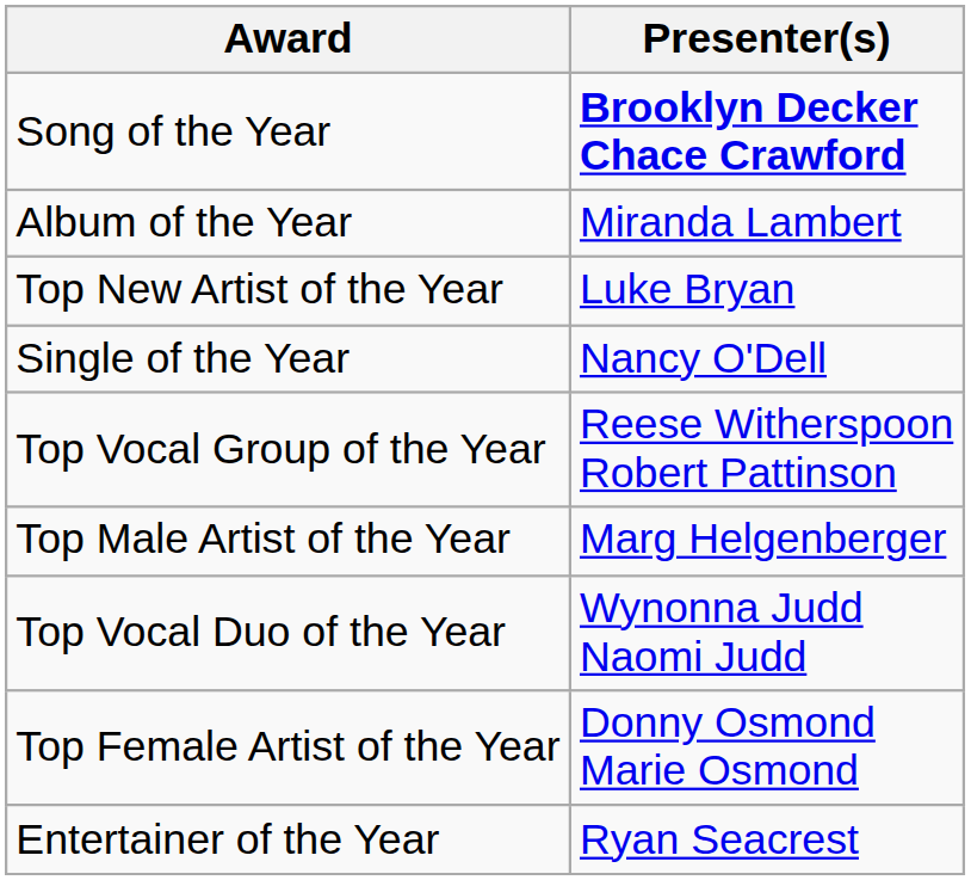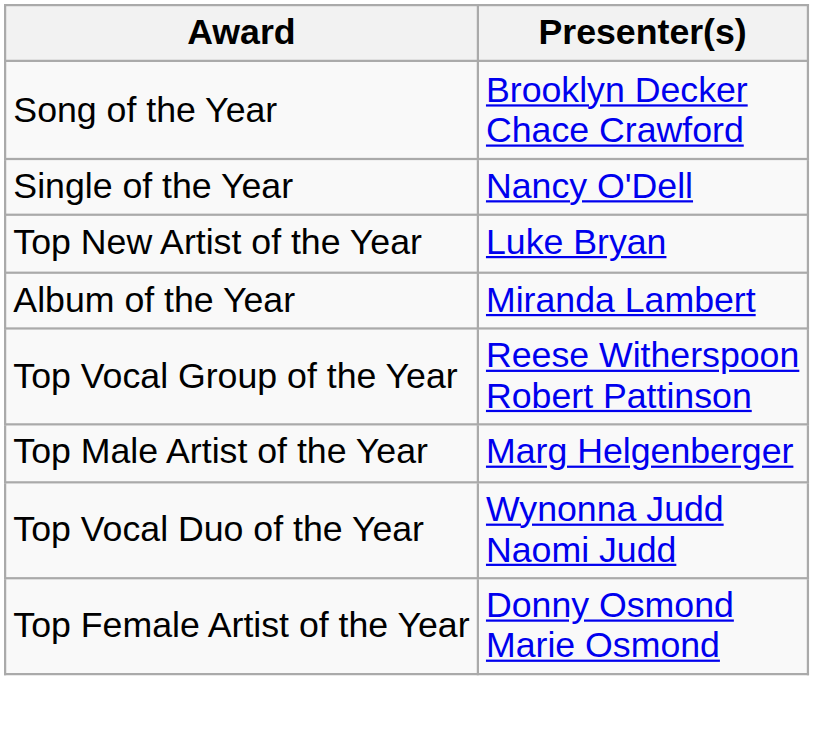 <table class="wikitable" "style-text-align:center;">
 <tr>
 <th>Award</th>
 <th>Presenter(s) </th>
 </tr>
 <tr>
 <td>Song of the Year</td>
-<td><strong><a href='#'>Brooklyn Decker</a><br><a href='#'>Chace Crawford</a></strong></td>
+<td><a href='#'>Brooklyn Decker</a><br><a href='#'>Chace Crawford</a></td>
 </tr>
 <tr>
-<td>Album of the Year</td>
-<td><a href='#'>Miranda Lambert</a></td>
+<td>Single of the Year</td>
+<td><a href='#'>Nancy O'Dell</a></td>
 </tr>
 <tr>
 <td>Top New Artist of the Year</td>
 <td><a href='#'>Luke Bryan</a></td>
 </tr>
 <tr>
-<td>Single of the Year</td>
-<td><a href='#'>Nancy O'Dell</a></td>
+<td>Album of the Year</td>
+<td><a href='#'>Miranda Lambert</a></td>
 </tr>
 <tr>
 <td>Top Vocal Group of the Year</td>
 <td><a href='#'>Reese Witherspoon</a><br><a href='#'>Robert Pattinson</a></td>
 </tr>
 <tr>
 <td>Top Male Artist of the Year</td>
 <td><a href='#'>Marg Helgenberger</a></td>
 </tr>
 <tr>
 <td>Top Vocal Duo of the Year</td>
 <td><a href='#'>Wynonna Judd</a><br><a href='#'>Naomi Judd</a></td>
 </tr>
 <tr>
 <td>Top Female Artist of the Year</td>
 <td><a href='#'>Donny Osmond</a><br><a href='#'>Marie Osmond</a></td>
 </tr>
-<tr>
-<td>Entertainer of the Year</td>
-<td><a href='#'>Ryan Seacrest</a></td>
-</tr>
 </table>
